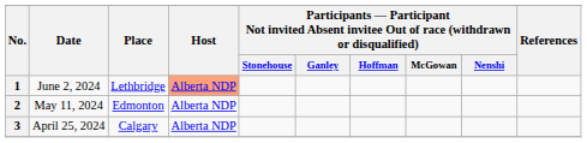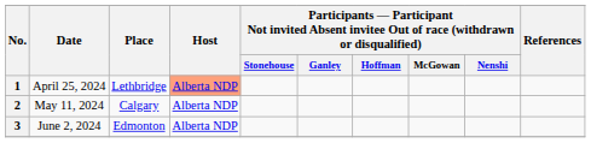 <table class="wikitable" style="font-size:85%; text-align:center;">
 <tr>
 </tr>
 <tr>
 <th rowspan="2" style="white-space:nowrap;">No.</th>
 <th rowspan="2">Date</th>
 <th rowspan="2">Place</th>
 <th rowspan="2">Host</th>
 <th colspan="5">Participants —  Participant<br>  Not invited  Absent invitee  Out of race (withdrawn or disqualified)</th>
 <th rowspan="2">References</th>
 </tr>
 <tr>
 <th scope="col" style="width:4em;"><small><a href='#'>Stonehouse</a></small></th>
 <th scope="col" style="width:4em;"><small><a href='#'>Ganley</a></small></th>
 <th scope="col" style="width:4em;"><small><a href='#'>Hoffman</a></small></th>
 <th scope="col" style="width:4em;"><small>McGowan</small></th>
 <th scope="col" style="width:4em;"><small><a href='#'>Nenshi</a></small></th>
 </tr>
 <tr>
 <th>1</th>
-<td style="white-space:nowrap;">June 2, 2024</td>
+<td style="white-space:nowrap;">April 25, 2024</td>
 <td style="white-space:nowrap;"><a href='#'>Lethbridge</a></td>
 <td style="background: lightsalmon; white-space:nowrap; text-align:center;"><a href='#'>Alberta NDP</a></td>
 <td></td>
 <td></td>
 <td></td>
 <td></td>
 <td></td>
 <td style="white-space:nowrap;"></td>
 </tr>
 <tr>
 <th>2</th>
 <td style="white-space:nowrap;">May 11, 2024</td>
-<td style="white-space:nowrap;"><a href='#'>Edmonton</a></td>
+<td style="white-space:nowrap;"><a href='#'>Calgary</a></td>
 <td style="white-space:nowrap; text-align:center;"><a href='#'>Alberta NDP</a></td>
 <td></td>
 <td></td>
 <td></td>
 <td></td>
 <td></td>
 <td style="white-space:nowrap;"></td>
 </tr>
 <tr>
 <th>3</th>
-<td style="white-space:nowrap;">April 25, 2024</td>
-<td style="white-space:nowrap;"><a href='#'>Calgary</a></td>
+<td style="white-space:nowrap;">June 2, 2024</td>
+<td style="white-space:nowrap;"><a href='#'>Edmonton</a></td>
 <td style="white-space:nowrap; text-align:center;"><a href='#'>Alberta NDP</a></td>
 <td></td>
 <td></td>
 <td></td>
 <td></td>
 <td></td>
 <td style="white-space:nowrap;"></td>
 </tr>
 <tr>
 </tr>
 </table>
